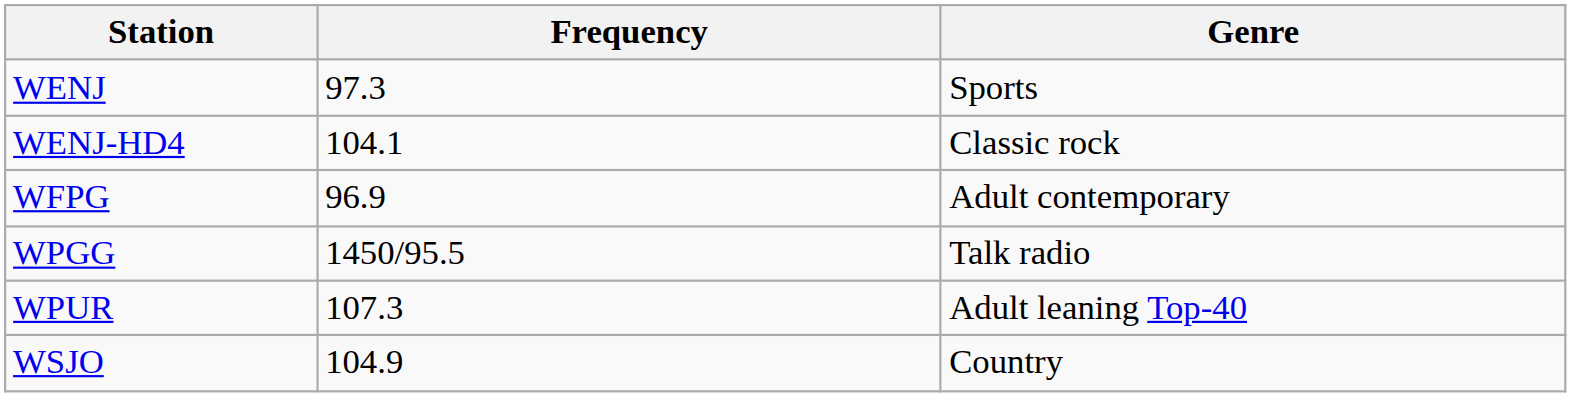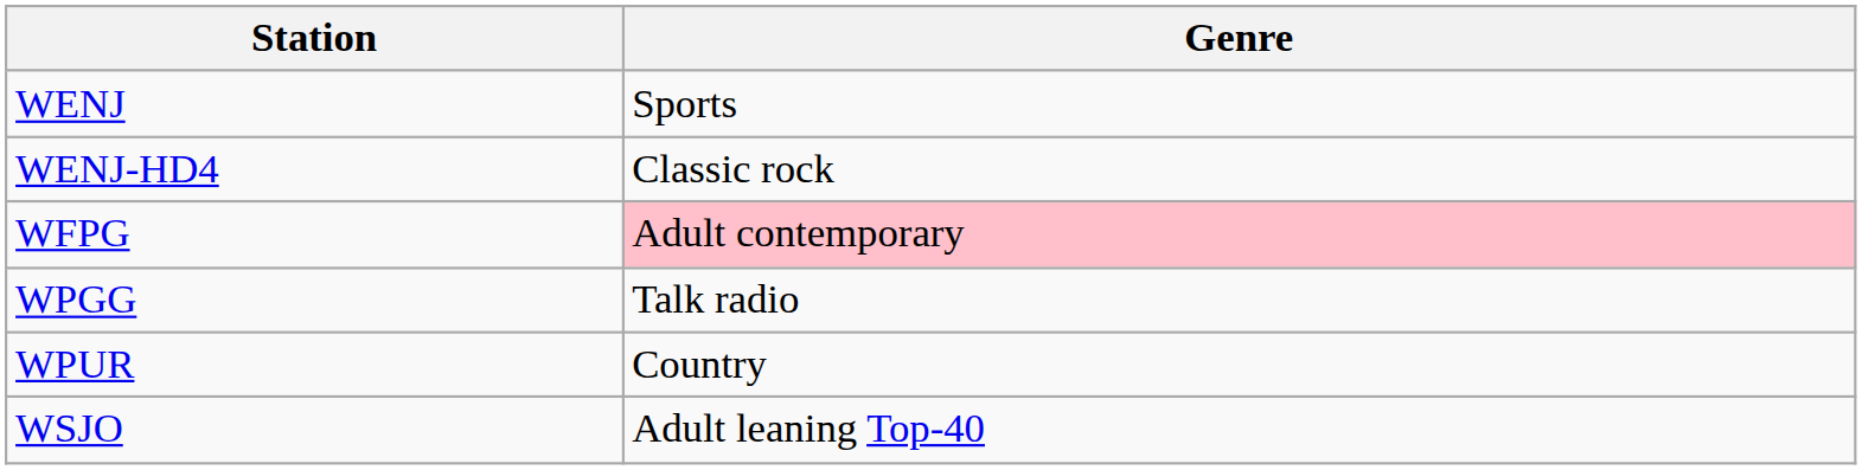 <table class="wikitable" style="width:45em;">
 <tr>
 <th style="width:20%">Station</th>
-<th style="width:40%">Frequency</th>
 <th style="width:40%">Genre</th>
 </tr>
 <tr>
 <td><a href='#'>WENJ</a></td>
-<td>97.3</td>
 <td>Sports</td>
 </tr>
 <tr>
 <td><a href='#'>WENJ-HD4</a></td>
-<td>104.1</td>
 <td>Classic rock</td>
 </tr>
 <tr>
 <td><a href='#'>WFPG</a></td>
-<td>96.9</td>
-<td>Adult contemporary</td>
+<td style="background: pink;">Adult contemporary</td>
 </tr>
 <tr>
 <td><a href='#'>WPGG</a></td>
-<td>1450/95.5</td>
 <td>Talk radio</td>
 </tr>
 <tr>
 <td><a href='#'>WPUR</a></td>
-<td>107.3</td>
-<td>Adult leaning <a href='#'>Top-40</a></td>
+<td>Country</td>
 </tr>
 <tr>
 <td><a href='#'>WSJO</a></td>
-<td>104.9</td>
-<td>Country</td>
+<td>Adult leaning <a href='#'>Top-40</a></td>
 </tr>
 </table>
